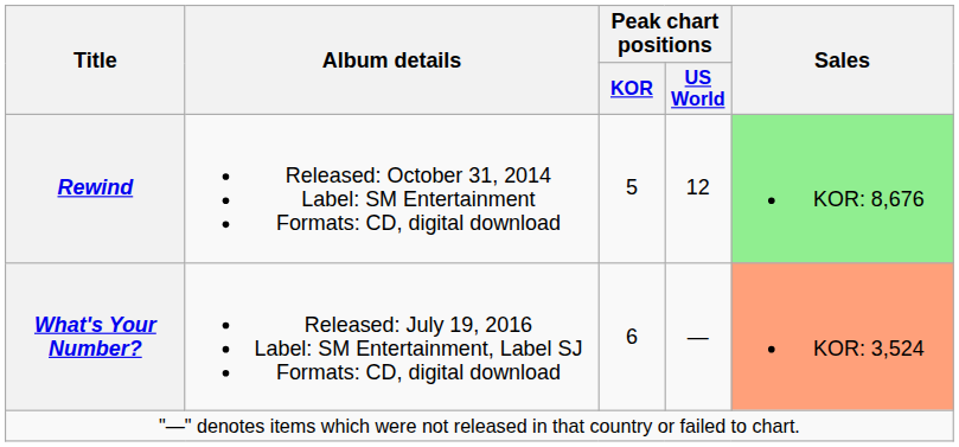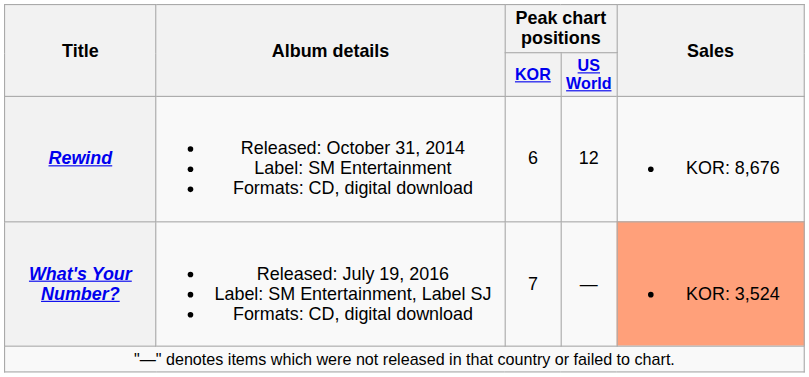 <table class="wikitable plainrowheaders" style="text-align:center;">
 <tr>
 <th scope="col" rowspan="2" style="width:8em;">Title</th>
 <th scope="col" rowspan="2" style="width:19em;">Album details</th>
 <th scope="col" colspan="2">Peak chart positions</th>
 <th scope="col" rowspan="2" style="width:10em;">Sales<br></th>
 </tr>
 <tr>
 <th scope="col" style="width:3em;font-size:90%;"><a href='#'>KOR</a><br></th>
 <th scope="col" style="width:3em;font-size:90%;"><a href='#'>US<br>World</a><br></th>
 </tr>
 <tr>
 <th scope=row><em><a href='#'>Rewind</a></em></th>
 <td><br><ul><li>Released: October 31, 2014 </li><li>Label: SM Entertainment</li><li>Formats: CD, digital download</li></ul></td>
-<td>5</td>
+<td>6</td>
 <td>12</td>
-<td style="background: lightgreen;"><br><ul><li>KOR: 8,676</li></ul></td>
+<td><br><ul><li>KOR: 8,676</li></ul></td>
 </tr>
 <tr>
 <th scope=row><em><a href='#'>What's Your Number?</a></em></th>
 <td><br><ul><li>Released: July 19, 2016 </li><li>Label: SM Entertainment, Label SJ</li><li>Formats: CD, digital download</li></ul></td>
-<td>6</td>
+<td>7</td>
 <td>—</td>
 <td style="background: lightsalmon;"><br><ul><li>KOR: 3,524</li></ul></td>
 </tr>
 <tr>
 <td colspan="9" style="font-size:90%;">"—" denotes items which were not released in that country or failed to chart.</td>
 </tr>
 </table>
